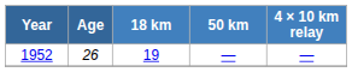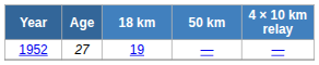 <table class="wikitable" style="font-size:95%; text-align:center; border:grey solid 1px; border-collapse:collapse; background:#ffffff;">
 <tr>
 <th style="background-color:#369; color:white; width:60px;"> Year </th>
 <th style="background-color:#369; color:white; width:40px;"> Age </th>
 <th style="background-color:#4180be; color:white; width:75px;"> 18 km </th>
 <th style="background-color:#4180be; color:white; width:75px;"> 50 km </th>
 <th style="background-color:#4180be; color:white; width:75px;"> 4 × 10 km <br> relay </th>
 </tr>
 <tr>
 <td><a href='#'>1952</a></td>
-<td><em>26</em></td>
+<td><em>27</em></td>
 <td><a href='#'>19</a></td>
 <td><a href='#'>—</a></td>
 <td><a href='#'>—</a></td>
 </tr>
 <tr>
 </tr>
 </table>
